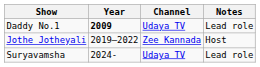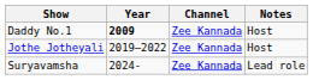 <table class="wikitable">
 <tr>
 <th>Show</th>
 <th>Year</th>
 <th>Channel</th>
 <th>Notes</th>
 </tr>
 <tr>
 <td>Daddy No.1</td>
 <td><strong>2009</strong></td>
-<td><a href='#'>Udaya TV</a></td>
-<td>Lead role</td>
+<td><a href='#'>Zee Kannada</a></td>
+<td>Host</td>
 </tr>
 <tr>
 <td><a href='#'>Jothe Jotheyali</a></td>
 <td>2019–2022</td>
 <td><a href='#'>Zee Kannada</a></td>
 <td>Host</td>
 </tr>
 <tr>
 <td>Suryavamsha</td>
 <td>2024-</td>
-<td><a href='#'>Udaya TV</a></td>
+<td><a href='#'>Zee Kannada</a></td>
 <td>Lead role</td>
 </tr>
 </table>
